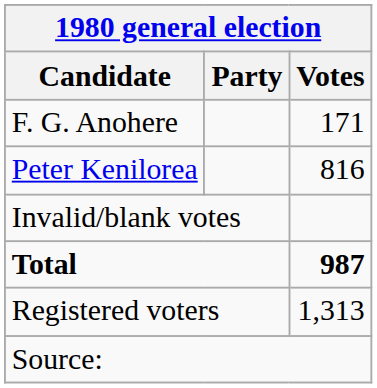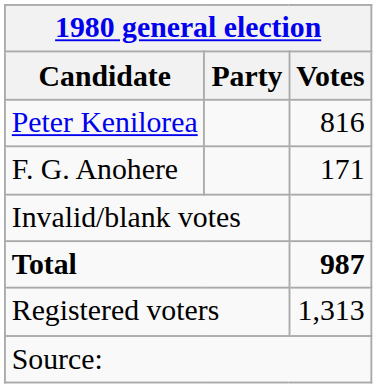 <table class=wikitable style=text-align:left>
 <tr>
 <th colspan=3><a href='#'>1980 general election</a></th>
 </tr>
 <tr>
 <th>Candidate</th>
 <th>Party</th>
 <th>Votes</th>
 </tr>
 <tr>
+<td><a href='#'>Peter Kenilorea</a></td>
+<td></td>
+<td align=right>816</td>
+</tr>
+<tr>
 <td>F. G. Anohere</td>
 <td></td>
 <td align=right>171</td>
-</tr>
-<tr>
-<td><a href='#'>Peter Kenilorea</a></td>
-<td></td>
-<td align=right>816</td>
 </tr>
 <tr>
 <td colspan=2>Invalid/blank votes</td>
 <td></td>
 </tr>
 <tr>
 <td colspan=2><strong>Total</strong></td>
 <td align=right><strong>987</strong></td>
 </tr>
 <tr>
 <td colspan=2>Registered voters</td>
 <td align=right>1,313</td>
 </tr>
 <tr>
 <td colspan=3>Source: </td>
 </tr>
 </table>
